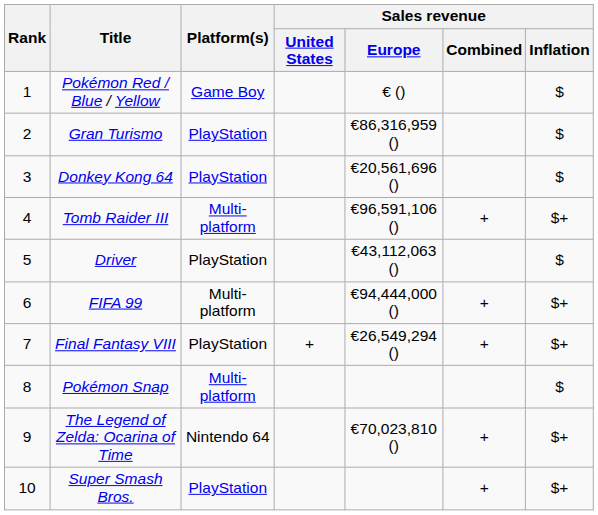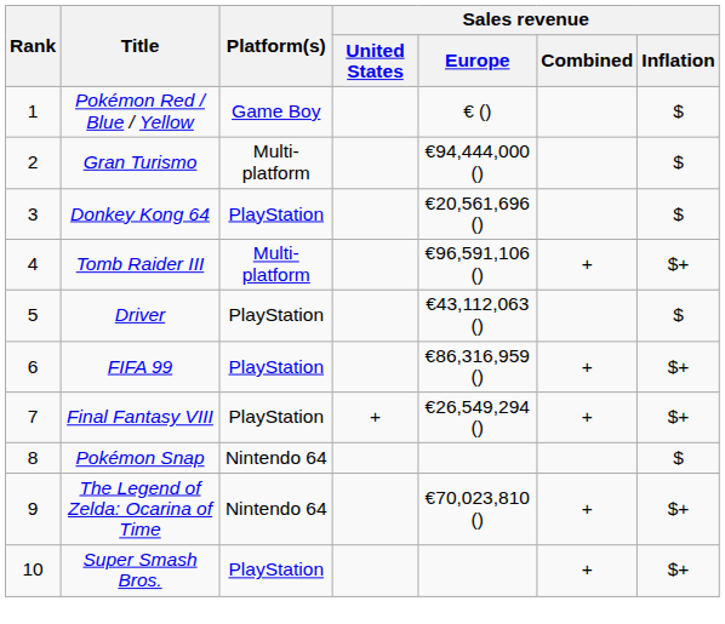 <table class="wikitable sortable" style="text-align:center">
 <tr>
 <th rowspan="2">Rank</th>
 <th rowspan="2">Title</th>
 <th rowspan="2">Platform(s)</th>
 <th colspan="4">Sales revenue</th>
 </tr>
 <tr>
 <th><a href='#'>United States</a></th>
 <th><a href='#'>Europe</a></th>
 <th>Combined</th>
 <th>Inflation</th>
 </tr>
 <tr>
 <td>1</td>
 <td><em><a href='#'>Pokémon Red / Blue</a> / <a href='#'>Yellow</a></em></td>
 <td><a href='#'>Game Boy</a></td>
 <td></td>
 <td>€ ()</td>
 <td></td>
 <td>$</td>
 </tr>
 <tr>
 <td>2</td>
 <td><em><a href='#'>Gran Turismo</a></em></td>
-<td><a href='#'>PlayStation</a></td>
+<td>Multi-platform</td>
 <td></td>
-<td>€86,316,959 ()</td>
+<td>€94,444,000 ()</td>
 <td></td>
 <td>$</td>
 </tr>
 <tr>
 <td>3</td>
 <td><em><a href='#'>Donkey Kong 64</a></em></td>
 <td><a href='#'>PlayStation</a></td>
 <td></td>
 <td>€20,561,696 ()</td>
 <td></td>
 <td>$</td>
 </tr>
 <tr>
 <td>4</td>
 <td><em><a href='#'>Tomb Raider III</a></em></td>
 <td><a href='#'>Multi-platform</a></td>
 <td></td>
 <td>€96,591,106 ()</td>
 <td>+</td>
 <td>$+</td>
 </tr>
 <tr>
 <td>5</td>
 <td><em><a href='#'>Driver</a></em></td>
 <td>PlayStation</td>
 <td></td>
 <td>€43,112,063 ()</td>
 <td></td>
 <td>$</td>
 </tr>
 <tr>
 <td>6</td>
 <td><em><a href='#'>FIFA 99</a></em></td>
-<td>Multi-platform</td>
+<td><a href='#'>PlayStation</a></td>
 <td></td>
-<td>€94,444,000 ()</td>
+<td>€86,316,959 ()</td>
 <td>+</td>
 <td>$+</td>
 </tr>
 <tr>
 <td>7</td>
 <td><em><a href='#'>Final Fantasy VIII</a></em></td>
 <td>PlayStation</td>
 <td>+</td>
 <td>€26,549,294 ()</td>
 <td>+</td>
 <td>$+</td>
 </tr>
 <tr>
 <td>8</td>
 <td><em><a href='#'>Pokémon Snap</a></em></td>
-<td><a href='#'>Multi-platform</a></td>
+<td>Nintendo 64</td>
 <td></td>
 <td></td>
 <td></td>
 <td>$</td>
 </tr>
 <tr>
 <td>9</td>
 <td><em><a href='#'>The Legend of Zelda: Ocarina of Time</a></em></td>
 <td>Nintendo 64</td>
 <td></td>
 <td>€70,023,810 ()</td>
 <td>+</td>
 <td>$+</td>
 </tr>
 <tr>
 <td>10</td>
 <td><em><a href='#'>Super Smash Bros.</a></em></td>
 <td><a href='#'>PlayStation</a></td>
 <td></td>
 <td></td>
 <td>+</td>
 <td>$+</td>
 </tr>
 </table>
